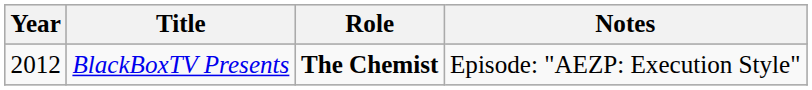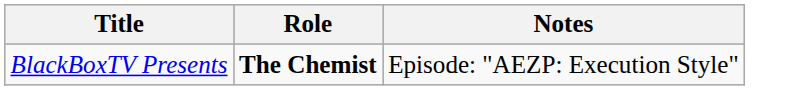 <table class="wikitable">
 <tr>
-<th>Year</th>
 <th>Title</th>
 <th>Role</th>
 <th>Notes</th>
 </tr>
 <tr>
-<td>2012</td>
 <td><em><a href='#'>BlackBoxTV Presents</a></em></td>
 <td><strong>The Chemist</strong></td>
 <td>Episode: "AEZP: Execution Style"</td>
 </tr>
 </table>
